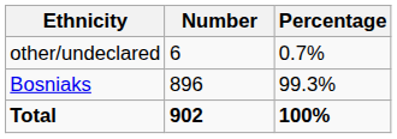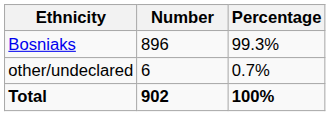 <table class="wikitable">
 <tr>
 <th width="100px">Ethnicity</th>
 <th width="80px">Number</th>
 <th width="80px">Percentage</th>
 </tr>
 <tr>
+<td><a href='#'>Bosniaks</a></td>
+<td>896</td>
+<td>99.3%</td>
+</tr>
+<tr>
 <td>other/undeclared</td>
 <td>6</td>
 <td>0.7%</td>
-</tr>
-<tr>
-<td><a href='#'>Bosniaks</a></td>
-<td>896</td>
-<td>99.3%</td>
 </tr>
 <tr>
 <td><strong>Total</strong></td>
 <td><strong>902</strong></td>
 <td><strong>100%</strong></td>
 </tr>
 </table>
